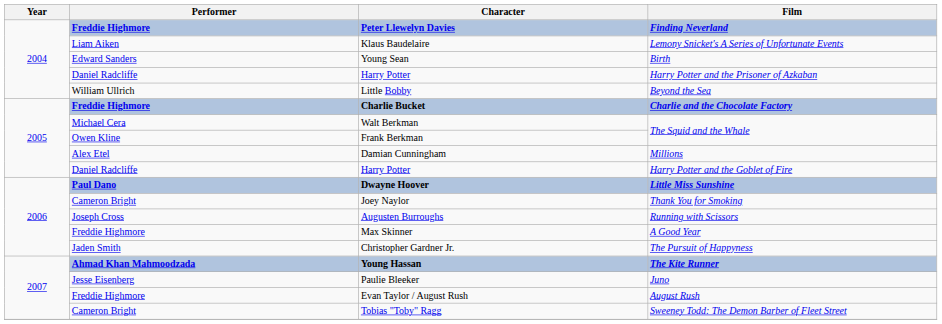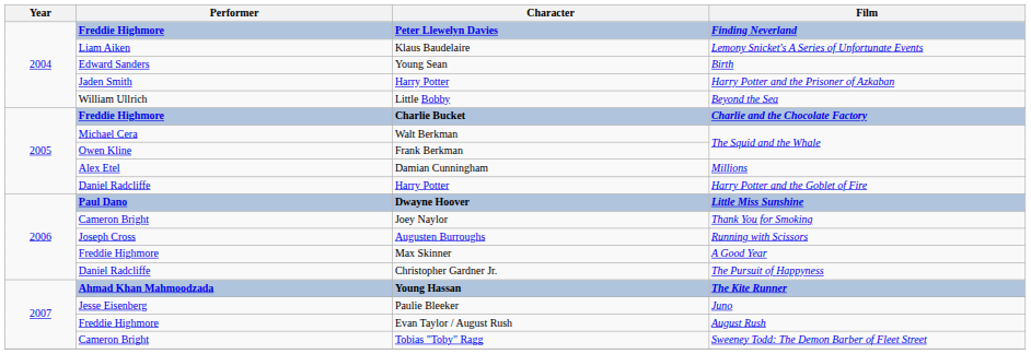 <table class="wikitable" width="95%" align="center">
 <tr>
 <th width="7%">Year</th>
 <th width="31%">Performer</th>
 <th width="31%">Character</th>
 <th width="31%">Film</th>
 </tr>
 <tr>
 <td rowspan="5" style="text-align:center;"><a href='#'>2004</a><br></td>
 <td style="background:#B0C4DE;"><strong><a href='#'>Freddie Highmore</a></strong></td>
 <td style="background:#B0C4DE;"><strong><a href='#'>Peter Llewelyn Davies</a></strong></td>
 <td style="background:#B0C4DE;"><strong><em><a href='#'>Finding Neverland</a></em></strong></td>
 </tr>
 <tr>
 <td><a href='#'>Liam Aiken</a></td>
 <td>Klaus Baudelaire</td>
 <td><em><a href='#'>Lemony Snicket's A Series of Unfortunate Events</a></em></td>
 </tr>
 <tr>
 <td><a href='#'>Edward Sanders</a></td>
 <td>Young Sean</td>
 <td><em><a href='#'>Birth</a></em></td>
 </tr>
 <tr>
-<td><a href='#'>Daniel Radcliffe</a></td>
+<td><a href='#'>Jaden Smith</a></td>
 <td><a href='#'>Harry Potter</a></td>
 <td><em><a href='#'>Harry Potter and the Prisoner of Azkaban</a></em></td>
 </tr>
 <tr>
 <td>William Ullrich</td>
 <td>Little <a href='#'>Bobby</a></td>
 <td><em><a href='#'>Beyond the Sea</a></em></td>
 </tr>
 <tr>
 <td rowspan="5" style="text-align:center;"><a href='#'>2005</a><br></td>
 <td style="background:#B0C4DE;"><strong><a href='#'>Freddie Highmore</a></strong></td>
 <td style="background:#B0C4DE;"><strong>Charlie Bucket</strong></td>
 <td style="background:#B0C4DE;"><strong><em><a href='#'>Charlie and the Chocolate Factory</a></em></strong></td>
 </tr>
 <tr>
 <td><a href='#'>Michael Cera</a></td>
 <td>Walt Berkman</td>
 <td rowspan="2"><em><a href='#'>The Squid and the Whale</a></em></td>
 </tr>
 <tr>
 <td><a href='#'>Owen Kline</a></td>
 <td>Frank Berkman</td>
 </tr>
 <tr>
 <td><a href='#'>Alex Etel</a></td>
 <td>Damian Cunningham</td>
 <td><em><a href='#'>Millions</a></em></td>
 </tr>
 <tr>
 <td><a href='#'>Daniel Radcliffe</a></td>
 <td><a href='#'>Harry Potter</a></td>
 <td><em><a href='#'>Harry Potter and the Goblet of Fire</a></em></td>
 </tr>
 <tr>
 <td rowspan="5" style="text-align:center;"><a href='#'>2006</a><br></td>
 <td style="background:#B0C4DE;"><strong><a href='#'>Paul Dano</a></strong></td>
 <td style="background:#B0C4DE;"><strong>Dwayne Hoover</strong></td>
 <td style="background:#B0C4DE;"><strong><em><a href='#'>Little Miss Sunshine</a></em></strong></td>
 </tr>
 <tr>
 <td><a href='#'>Cameron Bright</a></td>
 <td>Joey Naylor</td>
 <td><em><a href='#'>Thank You for Smoking</a></em></td>
 </tr>
 <tr>
 <td><a href='#'>Joseph Cross</a></td>
 <td><a href='#'>Augusten Burroughs</a></td>
 <td><em><a href='#'>Running with Scissors</a></em></td>
 </tr>
 <tr>
 <td><a href='#'>Freddie Highmore</a></td>
 <td>Max Skinner</td>
 <td><em><a href='#'>A Good Year</a></em></td>
 </tr>
 <tr>
-<td><a href='#'>Jaden Smith</a></td>
+<td><a href='#'>Daniel Radcliffe</a></td>
 <td>Christopher Gardner Jr.</td>
 <td><em><a href='#'>The Pursuit of Happyness</a></em></td>
 </tr>
 <tr>
 <td rowspan="4" style="text-align:center;"><a href='#'>2007</a><br></td>
 <td style="background:#B0C4DE;"><strong><a href='#'>Ahmad Khan Mahmoodzada</a></strong></td>
 <td style="background:#B0C4DE;"><strong>Young Hassan</strong></td>
 <td style="background:#B0C4DE;"><strong><em><a href='#'>The Kite Runner</a></em></strong></td>
 </tr>
 <tr>
 <td><a href='#'>Jesse Eisenberg</a></td>
 <td>Paulie Bleeker</td>
 <td><em><a href='#'>Juno</a></em></td>
 </tr>
 <tr>
 <td><a href='#'>Freddie Highmore</a></td>
 <td>Evan Taylor / August Rush</td>
 <td><em><a href='#'>August Rush</a></em></td>
 </tr>
 <tr>
 <td><a href='#'>Cameron Bright</a></td>
 <td><a href='#'>Tobias "Toby" Ragg</a></td>
 <td><em><a href='#'>Sweeney Todd: The Demon Barber of Fleet Street</a></em></td>
 </tr>
 <tr>
 </tr>
 </table>
